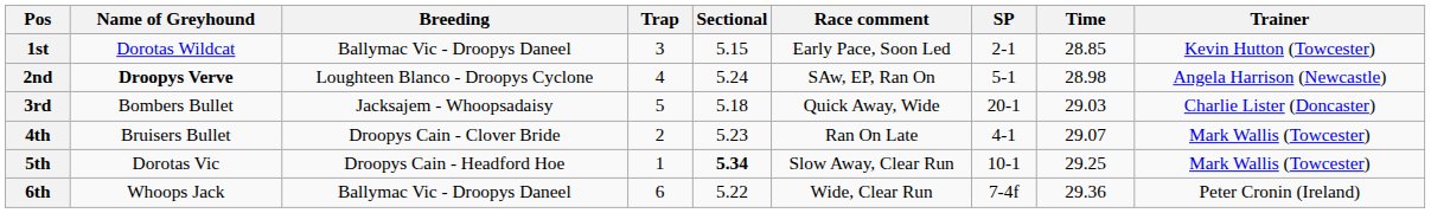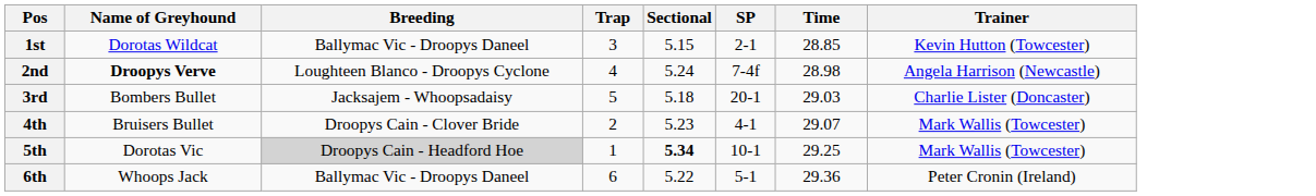 <table class="wikitable" style="text-align: center">
 <tr>
 <th width=50>Pos</th>
 <th width=180>Name of Greyhound</th>
 <th width=300>Breeding</th>
 <th width=50>Trap</th>
 <th width=50>Sectional</th>
-<th width=170>Race comment</th>
 <th width=50>SP</th>
 <th width=80>Time</th>
 <th width=250>Trainer</th>
 </tr>
 <tr>
 <th>1st</th>
 <td><a href='#'>Dorotas Wildcat</a></td>
 <td>Ballymac Vic - Droopys Daneel</td>
 <td>3</td>
 <td>5.15</td>
-<td>Early Pace, Soon Led</td>
 <td>2-1</td>
 <td>28.85</td>
 <td><a href='#'>Kevin Hutton</a> (<a href='#'>Towcester</a>)</td>
 </tr>
 <tr>
 <th>2nd</th>
 <td><strong>Droopys Verve</strong></td>
 <td>Loughteen Blanco - Droopys Cyclone</td>
 <td>4</td>
 <td>5.24</td>
-<td>SAw, EP, Ran On</td>
-<td>5-1</td>
+<td>7-4f</td>
 <td>28.98</td>
 <td><a href='#'>Angela Harrison</a> (<a href='#'>Newcastle</a>)</td>
 </tr>
 <tr>
 <th>3rd</th>
 <td>Bombers Bullet</td>
 <td>Jacksajem - Whoopsadaisy</td>
 <td>5</td>
 <td>5.18</td>
-<td>Quick Away, Wide</td>
 <td>20-1</td>
 <td>29.03</td>
 <td><a href='#'>Charlie Lister</a> (<a href='#'>Doncaster</a>)</td>
 </tr>
 <tr>
 <th>4th</th>
 <td>Bruisers Bullet</td>
 <td>Droopys Cain - Clover Bride</td>
 <td>2</td>
 <td>5.23</td>
-<td>Ran On Late</td>
 <td>4-1</td>
 <td>29.07</td>
 <td><a href='#'>Mark Wallis</a> (<a href='#'>Towcester</a>)</td>
 </tr>
 <tr>
 <th>5th</th>
 <td>Dorotas Vic</td>
-<td>Droopys Cain - Headford Hoe</td>
+<td style="background: lightgrey;">Droopys Cain - Headford Hoe</td>
 <td>1</td>
 <td><strong>5.34</strong></td>
-<td>Slow Away, Clear Run</td>
 <td>10-1</td>
 <td>29.25</td>
 <td><a href='#'>Mark Wallis</a> (<a href='#'>Towcester</a>)</td>
 </tr>
 <tr>
 <th>6th</th>
 <td>Whoops Jack</td>
 <td>Ballymac Vic - Droopys Daneel</td>
 <td>6</td>
 <td>5.22</td>
-<td>Wide, Clear Run</td>
-<td>7-4f</td>
+<td>5-1</td>
 <td>29.36</td>
 <td>Peter Cronin (Ireland)</td>
 </tr>
 </table>
